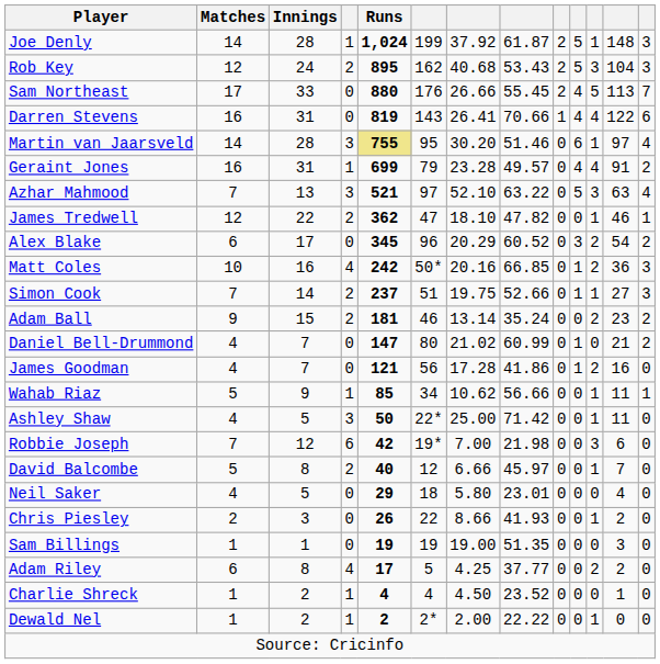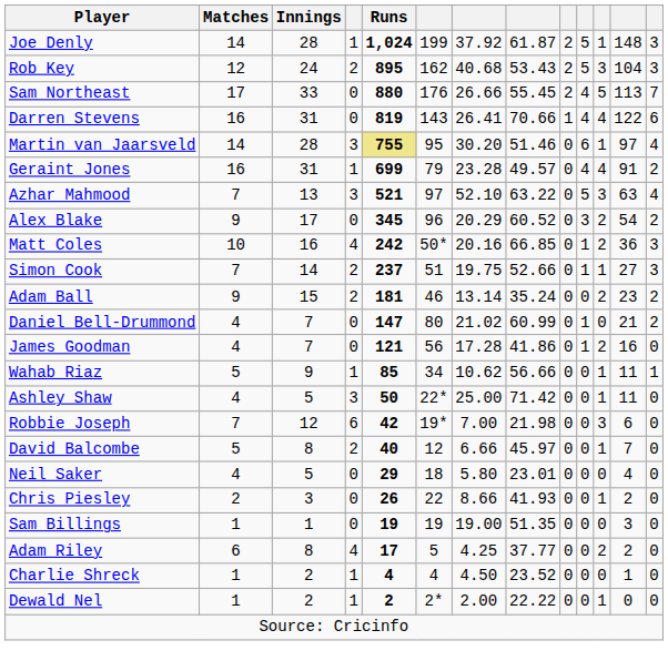 <table class="wikitable" style="text-align:center">
 <tr>
 <th>Player</th>
 <th>Matches</th>
 <th>Innings</th>
 <th></th>
 <th>Runs</th>
 <th></th>
 <th></th>
 <th></th>
 <th></th>
 <th></th>
 <th></th>
 <th></th>
 <th></th>
 </tr>
 <tr>
 <td align="left"><a href='#'>Joe Denly</a></td>
 <td>14</td>
 <td>28</td>
 <td>1</td>
 <td><strong>1,024</strong></td>
 <td>199</td>
 <td>37.92</td>
 <td>61.87</td>
 <td>2</td>
 <td>5</td>
 <td>1</td>
 <td>148</td>
 <td>3</td>
 </tr>
 <tr>
 <td align="left"><a href='#'>Rob Key</a></td>
 <td>12</td>
 <td>24</td>
 <td>2</td>
 <td><strong>895</strong></td>
 <td>162</td>
 <td>40.68</td>
 <td>53.43</td>
 <td>2</td>
 <td>5</td>
 <td>3</td>
 <td>104</td>
 <td>3</td>
 </tr>
 <tr>
 <td align="left"><a href='#'>Sam Northeast</a></td>
 <td>17</td>
 <td>33</td>
 <td>0</td>
 <td><strong>880</strong></td>
 <td>176</td>
 <td>26.66</td>
 <td>55.45</td>
 <td>2</td>
 <td>4</td>
 <td>5</td>
 <td>113</td>
 <td>7</td>
 </tr>
 <tr>
 <td align="left"><a href='#'>Darren Stevens</a></td>
 <td>16</td>
 <td>31</td>
 <td>0</td>
 <td><strong>819</strong></td>
 <td>143</td>
 <td>26.41</td>
 <td>70.66</td>
 <td>1</td>
 <td>4</td>
 <td>4</td>
 <td>122</td>
 <td>6</td>
 </tr>
 <tr>
 <td align="left"><a href='#'>Martin van Jaarsveld</a></td>
 <td>14</td>
 <td>28</td>
 <td>3</td>
 <td style="background: khaki;"><strong>755</strong></td>
 <td>95</td>
 <td>30.20</td>
 <td>51.46</td>
 <td>0</td>
 <td>6</td>
 <td>1</td>
 <td>97</td>
 <td>4</td>
 </tr>
 <tr>
 <td align="left"><a href='#'>Geraint Jones</a></td>
 <td>16</td>
 <td>31</td>
 <td>1</td>
 <td><strong>699</strong></td>
 <td>79</td>
 <td>23.28</td>
 <td>49.57</td>
 <td>0</td>
 <td>4</td>
 <td>4</td>
 <td>91</td>
 <td>2</td>
 </tr>
 <tr>
 <td align="left"><a href='#'>Azhar Mahmood</a></td>
 <td>7</td>
 <td>13</td>
 <td>3</td>
 <td><strong>521</strong></td>
 <td>97</td>
 <td>52.10</td>
 <td>63.22</td>
 <td>0</td>
 <td>5</td>
 <td>3</td>
 <td>63</td>
 <td>4</td>
 </tr>
 <tr>
-<td align="left"><a href='#'>James Tredwell</a></td>
-<td>12</td>
-<td>22</td>
-<td>2</td>
-<td><strong>362</strong></td>
-<td>47</td>
-<td>18.10</td>
-<td>47.82</td>
-<td>0</td>
-<td>0</td>
-<td>1</td>
-<td>46</td>
-<td>1</td>
-</tr>
-<tr>
 <td align="left"><a href='#'>Alex Blake</a></td>
-<td>6</td>
+<td>9</td>
 <td>17</td>
 <td>0</td>
 <td><strong>345</strong></td>
 <td>96</td>
 <td>20.29</td>
 <td>60.52</td>
 <td>0</td>
 <td>3</td>
 <td>2</td>
 <td>54</td>
 <td>2</td>
 </tr>
 <tr>
 <td align="left"><a href='#'>Matt Coles</a></td>
 <td>10</td>
 <td>16</td>
 <td>4</td>
 <td><strong>242</strong></td>
 <td>50*</td>
 <td>20.16</td>
 <td>66.85</td>
 <td>0</td>
 <td>1</td>
 <td>2</td>
 <td>36</td>
 <td>3</td>
 </tr>
 <tr>
 <td align="left"><a href='#'>Simon Cook</a></td>
 <td>7</td>
 <td>14</td>
 <td>2</td>
 <td><strong>237</strong></td>
 <td>51</td>
 <td>19.75</td>
 <td>52.66</td>
 <td>0</td>
 <td>1</td>
 <td>1</td>
 <td>27</td>
 <td>3</td>
 </tr>
 <tr>
 <td align="left"><a href='#'>Adam Ball</a></td>
 <td>9</td>
 <td>15</td>
 <td>2</td>
 <td><strong>181</strong></td>
 <td>46</td>
 <td>13.14</td>
 <td>35.24</td>
 <td>0</td>
 <td>0</td>
 <td>2</td>
 <td>23</td>
 <td>2</td>
 </tr>
 <tr>
 <td align="left"><a href='#'>Daniel Bell-Drummond</a></td>
 <td>4</td>
 <td>7</td>
 <td>0</td>
 <td><strong>147</strong></td>
 <td>80</td>
 <td>21.02</td>
 <td>60.99</td>
 <td>0</td>
 <td>1</td>
 <td>0</td>
 <td>21</td>
 <td>2</td>
 </tr>
 <tr>
 <td align="left"><a href='#'>James Goodman</a></td>
 <td>4</td>
 <td>7</td>
 <td>0</td>
 <td><strong>121</strong></td>
 <td>56</td>
 <td>17.28</td>
 <td>41.86</td>
 <td>0</td>
 <td>1</td>
 <td>2</td>
 <td>16</td>
 <td>0</td>
 </tr>
 <tr>
 <td align="left"><a href='#'>Wahab Riaz</a></td>
 <td>5</td>
 <td>9</td>
 <td>1</td>
 <td><strong>85</strong></td>
 <td>34</td>
 <td>10.62</td>
 <td>56.66</td>
 <td>0</td>
 <td>0</td>
 <td>1</td>
 <td>11</td>
 <td>1</td>
 </tr>
 <tr>
 <td align="left"><a href='#'>Ashley Shaw</a></td>
 <td>4</td>
 <td>5</td>
 <td>3</td>
 <td><strong>50</strong></td>
 <td>22*</td>
 <td>25.00</td>
 <td>71.42</td>
 <td>0</td>
 <td>0</td>
 <td>1</td>
 <td>11</td>
 <td>0</td>
 </tr>
 <tr>
 <td align="left"><a href='#'>Robbie Joseph</a></td>
 <td>7</td>
 <td>12</td>
 <td>6</td>
 <td><strong>42</strong></td>
 <td>19*</td>
 <td>7.00</td>
 <td>21.98</td>
 <td>0</td>
 <td>0</td>
 <td>3</td>
 <td>6</td>
 <td>0</td>
 </tr>
 <tr>
 <td align="left"><a href='#'>David Balcombe</a></td>
 <td>5</td>
 <td>8</td>
 <td>2</td>
 <td><strong>40</strong></td>
 <td>12</td>
 <td>6.66</td>
 <td>45.97</td>
 <td>0</td>
 <td>0</td>
 <td>1</td>
 <td>7</td>
 <td>0</td>
 </tr>
 <tr>
 <td align="left"><a href='#'>Neil Saker</a></td>
 <td>4</td>
 <td>5</td>
 <td>0</td>
 <td><strong>29</strong></td>
 <td>18</td>
 <td>5.80</td>
 <td>23.01</td>
 <td>0</td>
 <td>0</td>
 <td>0</td>
 <td>4</td>
 <td>0</td>
 </tr>
 <tr>
 <td align="left"><a href='#'>Chris Piesley</a></td>
 <td>2</td>
 <td>3</td>
 <td>0</td>
 <td><strong>26</strong></td>
 <td>22</td>
 <td>8.66</td>
 <td>41.93</td>
 <td>0</td>
 <td>0</td>
 <td>1</td>
 <td>2</td>
 <td>0</td>
 </tr>
 <tr>
 <td align="left"><a href='#'>Sam Billings</a></td>
 <td>1</td>
 <td>1</td>
 <td>0</td>
 <td><strong>19</strong></td>
 <td>19</td>
 <td>19.00</td>
 <td>51.35</td>
 <td>0</td>
 <td>0</td>
 <td>0</td>
 <td>3</td>
 <td>0</td>
 </tr>
 <tr>
 <td align="left"><a href='#'>Adam Riley</a></td>
 <td>6</td>
 <td>8</td>
 <td>4</td>
 <td><strong>17</strong></td>
 <td>5</td>
 <td>4.25</td>
 <td>37.77</td>
 <td>0</td>
 <td>0</td>
 <td>2</td>
 <td>2</td>
 <td>0</td>
 </tr>
 <tr>
 <td align="left"><a href='#'>Charlie Shreck</a></td>
 <td>1</td>
 <td>2</td>
 <td>1</td>
 <td><strong>4</strong></td>
 <td>4</td>
 <td>4.50</td>
 <td>23.52</td>
 <td>0</td>
 <td>0</td>
 <td>0</td>
 <td>1</td>
 <td>0</td>
 </tr>
 <tr>
 <td align="left"><a href='#'>Dewald Nel</a></td>
 <td>1</td>
 <td>2</td>
 <td>1</td>
 <td><strong>2</strong></td>
 <td>2*</td>
 <td>2.00</td>
 <td>22.22</td>
 <td>0</td>
 <td>0</td>
 <td>1</td>
 <td>0</td>
 <td>0</td>
 </tr>
 <tr>
 <td colspan="13">Source: Cricinfo</td>
 </tr>
 </table>
